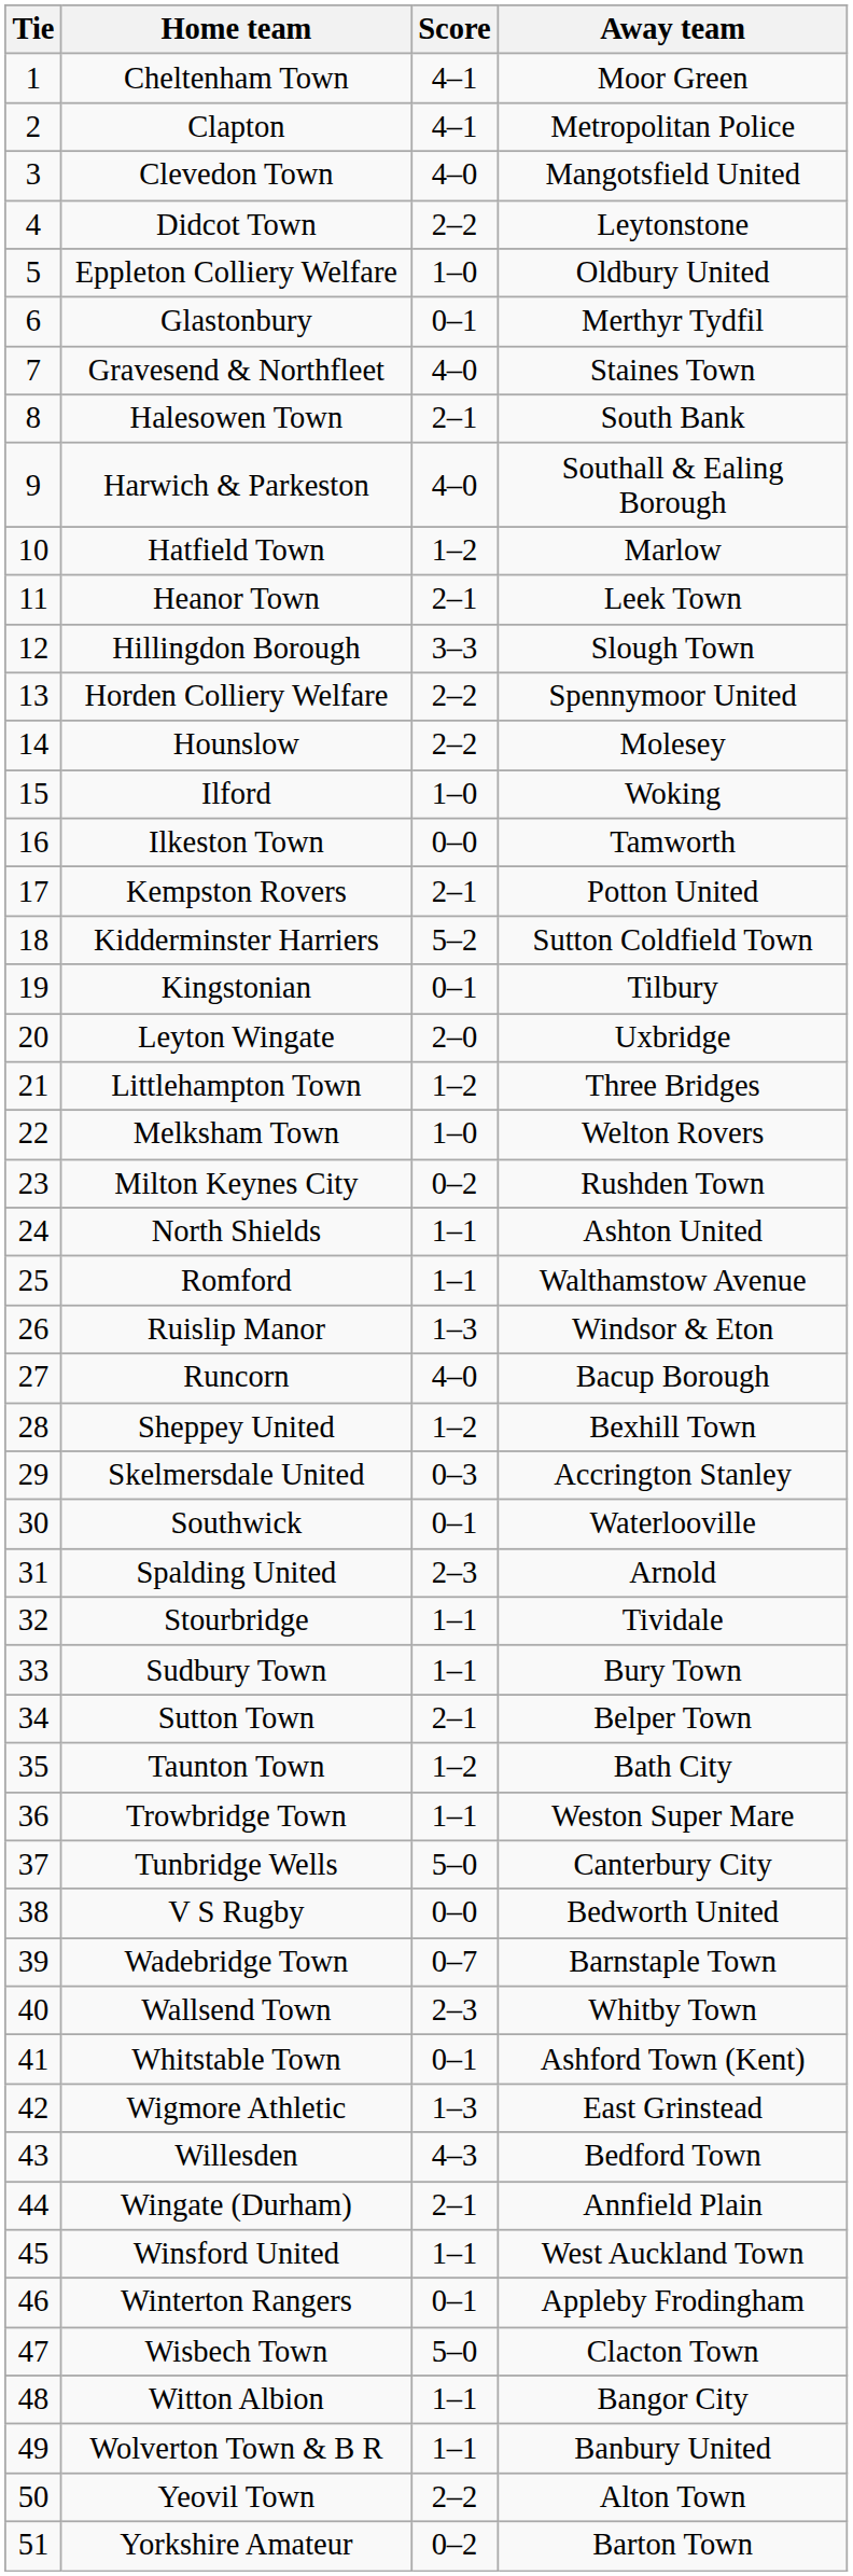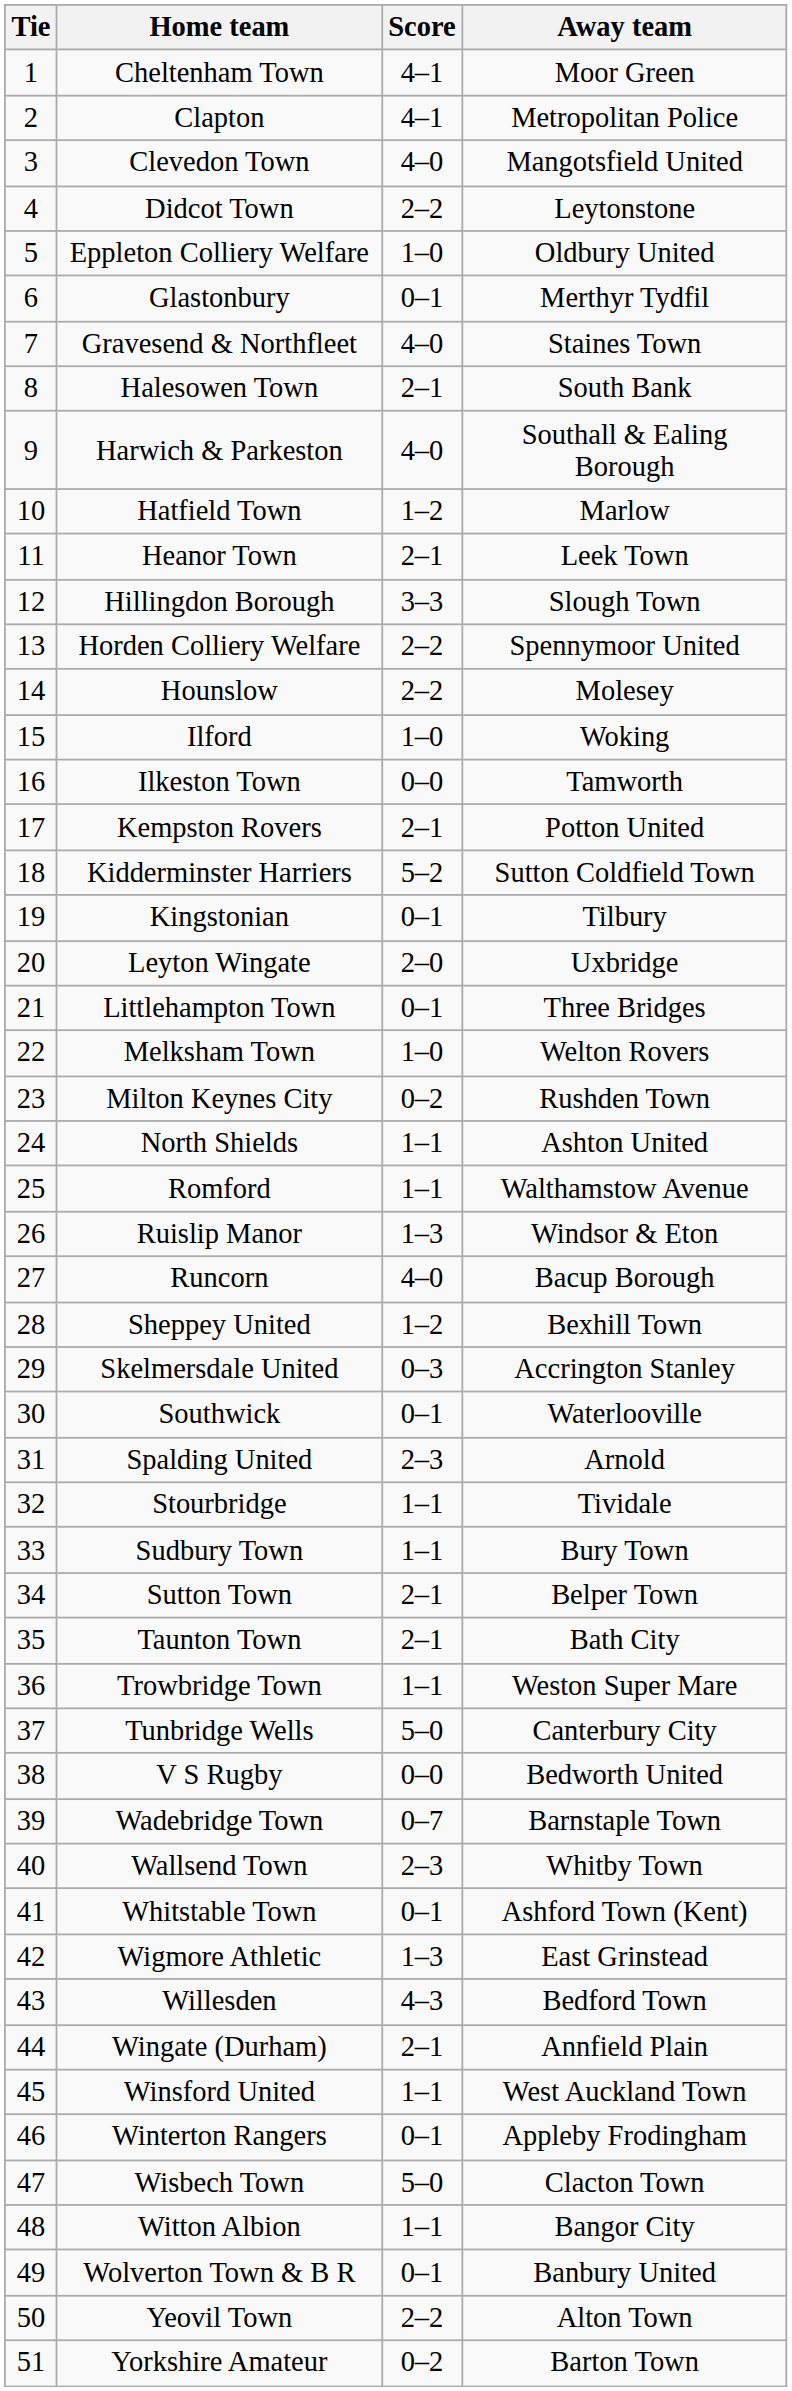 <table class="wikitable" style="text-align:center;">
 <tr>
 <th width=20>Tie</th>
 <th width=175>Home team</th>
 <th width=20>Score</th>
 <th width=175>Away team</th>
 </tr>
 <tr>
 <td>1</td>
 <td>Cheltenham Town</td>
 <td>4–1</td>
 <td>Moor Green</td>
 </tr>
 <tr>
 <td>2</td>
 <td>Clapton</td>
 <td>4–1</td>
 <td>Metropolitan Police</td>
 </tr>
 <tr>
 <td>3</td>
 <td>Clevedon Town</td>
 <td>4–0</td>
 <td>Mangotsfield United</td>
 </tr>
 <tr>
 <td>4</td>
 <td>Didcot Town</td>
 <td>2–2</td>
 <td>Leytonstone</td>
 </tr>
 <tr>
 <td>5</td>
 <td>Eppleton Colliery Welfare</td>
 <td>1–0</td>
 <td>Oldbury United</td>
 </tr>
 <tr>
 <td>6</td>
 <td>Glastonbury</td>
 <td>0–1</td>
 <td>Merthyr Tydfil</td>
 </tr>
 <tr>
 <td>7</td>
 <td>Gravesend & Northfleet</td>
 <td>4–0</td>
 <td>Staines Town</td>
 </tr>
 <tr>
 <td>8</td>
 <td>Halesowen Town</td>
 <td>2–1</td>
 <td>South Bank</td>
 </tr>
 <tr>
 <td>9</td>
 <td>Harwich & Parkeston</td>
 <td>4–0</td>
 <td>Southall & Ealing Borough</td>
 </tr>
 <tr>
 <td>10</td>
 <td>Hatfield Town</td>
 <td>1–2</td>
 <td>Marlow</td>
 </tr>
 <tr>
 <td>11</td>
 <td>Heanor Town</td>
 <td>2–1</td>
 <td>Leek Town</td>
 </tr>
 <tr>
 <td>12</td>
 <td>Hillingdon Borough</td>
 <td>3–3</td>
 <td>Slough Town</td>
 </tr>
 <tr>
 <td>13</td>
 <td>Horden Colliery Welfare</td>
 <td>2–2</td>
 <td>Spennymoor United</td>
 </tr>
 <tr>
 <td>14</td>
 <td>Hounslow</td>
 <td>2–2</td>
 <td>Molesey</td>
 </tr>
 <tr>
 <td>15</td>
 <td>Ilford</td>
 <td>1–0</td>
 <td>Woking</td>
 </tr>
 <tr>
 <td>16</td>
 <td>Ilkeston Town</td>
 <td>0–0</td>
 <td>Tamworth</td>
 </tr>
 <tr>
 <td>17</td>
 <td>Kempston Rovers</td>
 <td>2–1</td>
 <td>Potton United</td>
 </tr>
 <tr>
 <td>18</td>
 <td>Kidderminster Harriers</td>
 <td>5–2</td>
 <td>Sutton Coldfield Town</td>
 </tr>
 <tr>
 <td>19</td>
 <td>Kingstonian</td>
 <td>0–1</td>
 <td>Tilbury</td>
 </tr>
 <tr>
 <td>20</td>
 <td>Leyton Wingate</td>
 <td>2–0</td>
 <td>Uxbridge</td>
 </tr>
 <tr>
 <td>21</td>
 <td>Littlehampton Town</td>
-<td>1–2</td>
+<td>0–1</td>
 <td>Three Bridges</td>
 </tr>
 <tr>
 <td>22</td>
 <td>Melksham Town</td>
 <td>1–0</td>
 <td>Welton Rovers</td>
 </tr>
 <tr>
 <td>23</td>
 <td>Milton Keynes City</td>
 <td>0–2</td>
 <td>Rushden Town</td>
 </tr>
 <tr>
 <td>24</td>
 <td>North Shields</td>
 <td>1–1</td>
 <td>Ashton United</td>
 </tr>
 <tr>
 <td>25</td>
 <td>Romford</td>
 <td>1–1</td>
 <td>Walthamstow Avenue</td>
 </tr>
 <tr>
 <td>26</td>
 <td>Ruislip Manor</td>
 <td>1–3</td>
 <td>Windsor & Eton</td>
 </tr>
 <tr>
 <td>27</td>
 <td>Runcorn</td>
 <td>4–0</td>
 <td>Bacup Borough</td>
 </tr>
 <tr>
 <td>28</td>
 <td>Sheppey United</td>
 <td>1–2</td>
 <td>Bexhill Town</td>
 </tr>
 <tr>
 <td>29</td>
 <td>Skelmersdale United</td>
 <td>0–3</td>
 <td>Accrington Stanley</td>
 </tr>
 <tr>
 <td>30</td>
 <td>Southwick</td>
 <td>0–1</td>
 <td>Waterlooville</td>
 </tr>
 <tr>
 <td>31</td>
 <td>Spalding United</td>
 <td>2–3</td>
 <td>Arnold</td>
 </tr>
 <tr>
 <td>32</td>
 <td>Stourbridge</td>
 <td>1–1</td>
 <td>Tividale</td>
 </tr>
 <tr>
 <td>33</td>
 <td>Sudbury Town</td>
 <td>1–1</td>
 <td>Bury Town</td>
 </tr>
 <tr>
 <td>34</td>
 <td>Sutton Town</td>
 <td>2–1</td>
 <td>Belper Town</td>
 </tr>
 <tr>
 <td>35</td>
 <td>Taunton Town</td>
-<td>1–2</td>
+<td>2–1</td>
 <td>Bath City</td>
 </tr>
 <tr>
 <td>36</td>
 <td>Trowbridge Town</td>
 <td>1–1</td>
 <td>Weston Super Mare</td>
 </tr>
 <tr>
 <td>37</td>
 <td>Tunbridge Wells</td>
 <td>5–0</td>
 <td>Canterbury City</td>
 </tr>
 <tr>
 <td>38</td>
 <td>V S Rugby</td>
 <td>0–0</td>
 <td>Bedworth United</td>
 </tr>
 <tr>
 <td>39</td>
 <td>Wadebridge Town</td>
 <td>0–7</td>
 <td>Barnstaple Town</td>
 </tr>
 <tr>
 <td>40</td>
 <td>Wallsend Town</td>
 <td>2–3</td>
 <td>Whitby Town</td>
 </tr>
 <tr>
 <td>41</td>
 <td>Whitstable Town</td>
 <td>0–1</td>
 <td>Ashford Town (Kent)</td>
 </tr>
 <tr>
 <td>42</td>
 <td>Wigmore Athletic</td>
 <td>1–3</td>
 <td>East Grinstead</td>
 </tr>
 <tr>
 <td>43</td>
 <td>Willesden</td>
 <td>4–3</td>
 <td>Bedford Town</td>
 </tr>
 <tr>
 <td>44</td>
 <td>Wingate (Durham)</td>
 <td>2–1</td>
 <td>Annfield Plain</td>
 </tr>
 <tr>
 <td>45</td>
 <td>Winsford United</td>
 <td>1–1</td>
 <td>West Auckland Town</td>
 </tr>
 <tr>
 <td>46</td>
 <td>Winterton Rangers</td>
 <td>0–1</td>
 <td>Appleby Frodingham</td>
 </tr>
 <tr>
 <td>47</td>
 <td>Wisbech Town</td>
 <td>5–0</td>
 <td>Clacton Town</td>
 </tr>
 <tr>
 <td>48</td>
 <td>Witton Albion</td>
 <td>1–1</td>
 <td>Bangor City</td>
 </tr>
 <tr>
 <td>49</td>
 <td>Wolverton Town & B R</td>
-<td>1–1</td>
+<td>0–1</td>
 <td>Banbury United</td>
 </tr>
 <tr>
 <td>50</td>
 <td>Yeovil Town</td>
 <td>2–2</td>
 <td>Alton Town</td>
 </tr>
 <tr>
 <td>51</td>
 <td>Yorkshire Amateur</td>
 <td>0–2</td>
 <td>Barton Town</td>
 </tr>
 </table>
